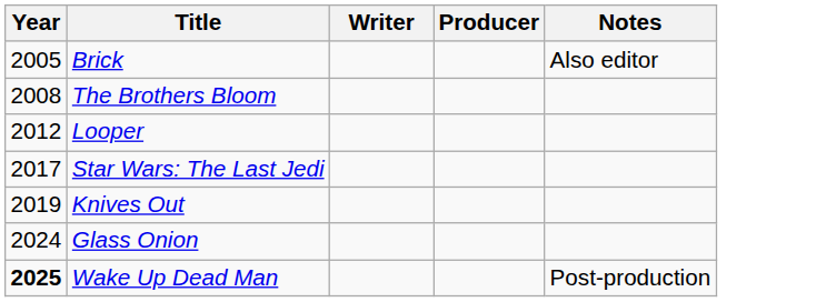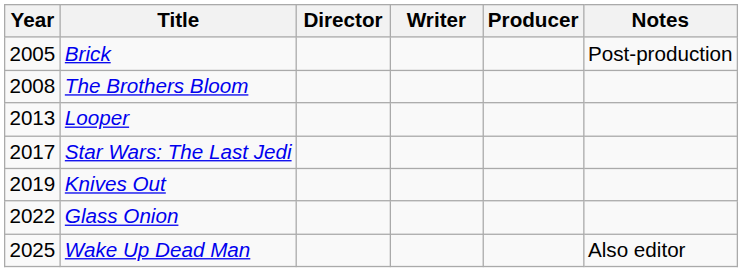 <table class="wikitable">
 <tr>
 <th>Year</th>
 <th>Title</th>
+<th width=65>Director</th>
 <th width=65>Writer</th>
 <th width=65>Producer</th>
 <th>Notes</th>
 </tr>
 <tr>
 <td>2005</td>
 <td><em><a href='#'>Brick</a></em></td>
 <td></td>
 <td></td>
-<td>Also editor</td>
+<td></td>
+<td>Post-production</td>
 </tr>
 <tr>
 <td>2008</td>
 <td><em><a href='#'>The Brothers Bloom</a></em></td>
 <td></td>
 <td></td>
 <td></td>
+<td></td>
 </tr>
 <tr>
-<td>2012</td>
+<td>2013</td>
 <td><em><a href='#'>Looper</a></em></td>
+<td></td>
 <td></td>
 <td></td>
 <td></td>
 </tr>
 <tr>
 <td>2017</td>
 <td><em><a href='#'>Star Wars: The Last Jedi</a></em></td>
 <td></td>
 <td></td>
 <td></td>
+<td></td>
 </tr>
 <tr>
 <td>2019</td>
 <td><em><a href='#'>Knives Out</a></em></td>
 <td></td>
 <td></td>
 <td></td>
+<td></td>
 </tr>
 <tr>
-<td>2024</td>
+<td>2022</td>
 <td><em><a href='#'>Glass Onion</a></em></td>
+<td></td>
 <td></td>
 <td></td>
 <td></td>
 </tr>
 <tr>
-<td><strong>2025</strong></td>
+<td>2025</td>
 <td><em><a href='#'>Wake Up Dead Man</a></em></td>
 <td></td>
 <td></td>
-<td>Post-production</td>
+<td></td>
+<td>Also editor</td>
 </tr>
 </table>
